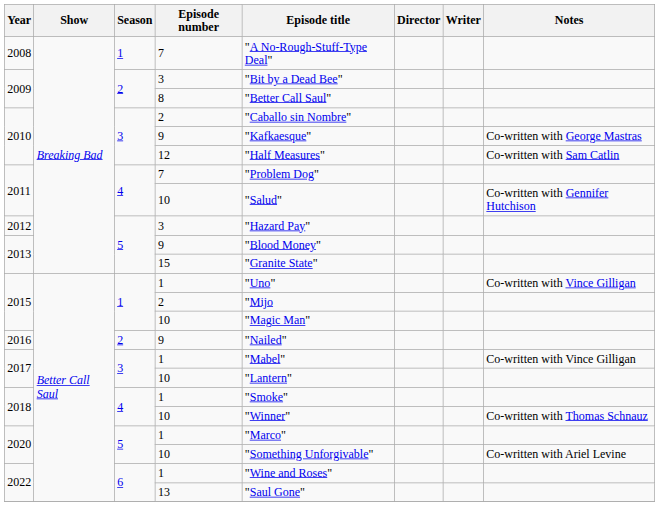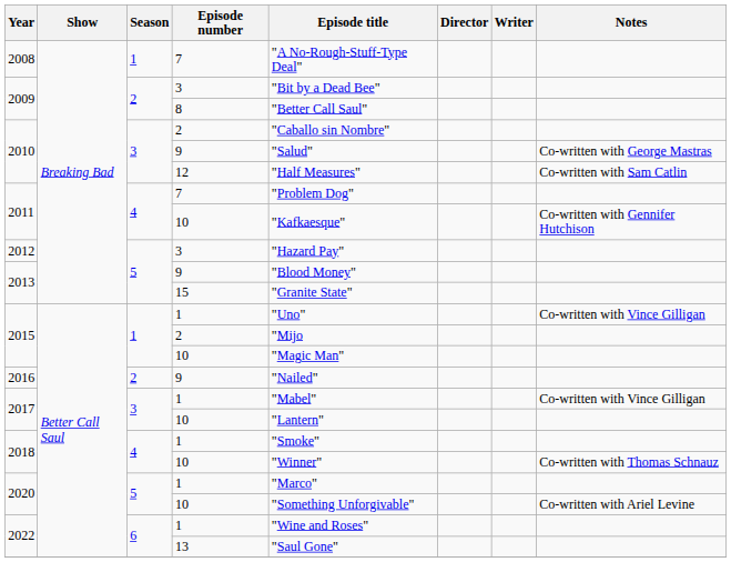 <table class="wikitable sortable">
 <tr>
 <th>Year</th>
 <th>Show</th>
 <th>Season</th>
 <th>Episode number</th>
 <th>Episode title</th>
 <th>Director</th>
 <th>Writer</th>
 <th>Notes</th>
 </tr>
 <tr>
 <td>2008</td>
 <td rowspan=11><em><a href='#'>Breaking Bad</a></em></td>
 <td><a href='#'>1</a></td>
 <td>7</td>
 <td>"<a href='#'>A No-Rough-Stuff-Type Deal</a>"</td>
 <td></td>
 <td></td>
 <td></td>
 </tr>
 <tr>
 <td rowspan=2>2009</td>
 <td rowspan=2><a href='#'>2</a></td>
 <td>3</td>
 <td>"<a href='#'>Bit by a Dead Bee</a>"</td>
 <td></td>
 <td></td>
 <td></td>
 </tr>
 <tr>
 <td>8</td>
 <td>"<a href='#'>Better Call Saul</a>"</td>
 <td></td>
 <td></td>
 <td></td>
 </tr>
 <tr>
 <td rowspan=3>2010</td>
 <td rowspan=3><a href='#'>3</a></td>
 <td>2</td>
 <td>"<a href='#'>Caballo sin Nombre</a>"</td>
 <td></td>
 <td></td>
 <td></td>
 </tr>
 <tr>
 <td>9</td>
-<td>"<a href='#'>Kafkaesque</a>"</td>
+<td>"<a href='#'>Salud</a>"</td>
 <td></td>
 <td></td>
 <td>Co-written with <a href='#'>George Mastras</a></td>
 </tr>
 <tr>
 <td>12</td>
 <td>"<a href='#'>Half Measures</a>"</td>
 <td></td>
 <td></td>
 <td>Co-written with <a href='#'>Sam Catlin</a></td>
 </tr>
 <tr>
 <td rowspan=2>2011</td>
 <td rowspan=2><a href='#'>4</a></td>
 <td>7</td>
 <td>"<a href='#'>Problem Dog</a>"</td>
 <td></td>
 <td></td>
 <td></td>
 </tr>
 <tr>
 <td>10</td>
-<td>"<a href='#'>Salud</a>"</td>
+<td>"<a href='#'>Kafkaesque</a>"</td>
 <td></td>
 <td></td>
 <td>Co-written with <a href='#'>Gennifer Hutchison</a></td>
 </tr>
 <tr>
 <td rowspan=1>2012</td>
 <td rowspan=3><a href='#'>5</a></td>
 <td>3</td>
 <td>"<a href='#'>Hazard Pay</a>"</td>
 <td></td>
 <td></td>
 <td></td>
 </tr>
 <tr>
 <td rowspan=2>2013</td>
 <td>9</td>
 <td>"<a href='#'>Blood Money</a>"</td>
 <td></td>
 <td></td>
 <td></td>
 </tr>
 <tr>
 <td>15</td>
 <td>"<a href='#'>Granite State</a>"</td>
 <td></td>
 <td></td>
 <td></td>
 </tr>
 <tr>
 <td rowspan=3>2015</td>
 <td rowspan=12><em><a href='#'>Better Call Saul</a></em></td>
 <td rowspan=3><a href='#'>1</a></td>
 <td>1</td>
 <td>"<a href='#'>Uno</a>"</td>
 <td></td>
 <td></td>
 <td>Co-written with <a href='#'>Vince Gilligan</a></td>
 </tr>
 <tr>
 <td>2</td>
 <td>"<a href='#'>Mijo</a><em></td>
 <td></td>
 <td></td>
 <td></td>
 </tr>
 <tr>
 <td>10</td>
 <td>"<a href='#'>Magic Man</a>"</td>
 <td></td>
 <td></td>
 <td></td>
 </tr>
 <tr>
 <td>2016</td>
 <td><a href='#'>2</a></td>
 <td>9</td>
 <td>"<a href='#'>Nailed</a>"</td>
 <td></td>
 <td></td>
 <td></td>
 </tr>
 <tr>
 <td rowspan=2>2017</td>
 <td rowspan=2><a href='#'>3</a></td>
 <td>1</td>
 <td>"<a href='#'>Mabel</a>"</td>
 <td></td>
 <td></td>
 <td>Co-written with Vince Gilligan</td>
 </tr>
 <tr>
 <td>10</td>
 <td>"<a href='#'>Lantern</a>"</td>
 <td></td>
 <td></td>
 <td></td>
 </tr>
 <tr>
 <td rowspan=2>2018</td>
 <td rowspan=2><a href='#'>4</a></td>
 <td>1</td>
 <td>"<a href='#'>Smoke</a>"</td>
 <td></td>
 <td></td>
 <td></td>
 </tr>
 <tr>
 <td>10</td>
 <td>"<a href='#'>Winner</a>"</td>
 <td></td>
 <td></td>
 <td>Co-written with <a href='#'>Thomas Schnauz</a></td>
 </tr>
 <tr>
 <td rowspan=2>2020</td>
 <td rowspan=2><a href='#'>5</a></td>
 <td>1</td>
 <td>"<a href='#'>Marco</a>"</td>
 <td></td>
 <td></td>
 <td></td>
 </tr>
 <tr>
 <td>10</td>
 <td>"<a href='#'>Something Unforgivable</a>"</td>
 <td></td>
 <td></td>
 <td>Co-written with Ariel Levine</td>
 </tr>
 <tr>
 <td rowspan=2>2022</td>
 <td rowspan=2><a href='#'>6</a></td>
 <td>1</td>
 <td>"<a href='#'>Wine and Roses</a>"</td>
 <td></td>
 <td></td>
 <td></td>
 </tr>
 <tr>
 <td>13</td>
 <td>"<a href='#'>Saul Gone</a>"</td>
 <td></td>
 <td></td>
 <td></td>
 </tr>
 <tr>
 </tr>
 </table>
